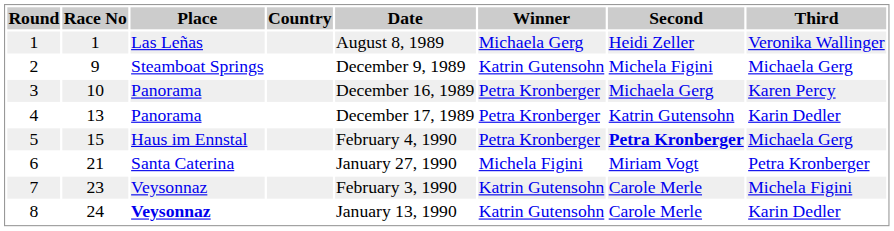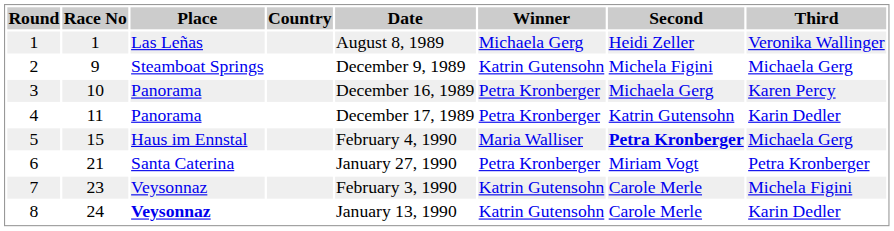 <table border="0" style="border: 1px solid #999; background-color:#FFFFFF; text-align:center">
 <tr align="center" bgcolor="#CCCCCC">
 <th>Round</th>
 <th>Race No</th>
 <th>Place</th>
 <th>Country</th>
 <th>Date</th>
 <th>Winner</th>
 <th>Second</th>
 <th>Third</th>
 </tr>
 <tr bgcolor="#EFEFEF">
 <td>1</td>
 <td>1</td>
 <td align="left"><a href='#'>Las Leñas</a></td>
 <td align="left"></td>
 <td align="left">August 8, 1989</td>
 <td align="left"> <a href='#'>Michaela Gerg</a></td>
 <td align="left"> <a href='#'>Heidi Zeller</a></td>
 <td align="left"> <a href='#'>Veronika Wallinger</a></td>
 </tr>
 <tr>
 <td>2</td>
 <td>9</td>
 <td align="left"><a href='#'>Steamboat Springs</a></td>
 <td align="left"></td>
 <td align="left">December 9, 1989</td>
 <td align="left"> <a href='#'>Katrin Gutensohn</a></td>
 <td align="left"> <a href='#'>Michela Figini</a></td>
 <td align="left"> <a href='#'>Michaela Gerg</a></td>
 </tr>
 <tr bgcolor="#EFEFEF">
 <td>3</td>
 <td>10</td>
 <td align="left"><a href='#'>Panorama</a></td>
 <td align="left"></td>
 <td align="left">December 16, 1989</td>
 <td align="left"> <a href='#'>Petra Kronberger</a></td>
 <td align="left"> <a href='#'>Michaela Gerg</a></td>
 <td align="left"> <a href='#'>Karen Percy</a></td>
 </tr>
 <tr>
 <td>4</td>
-<td>13</td>
+<td>11</td>
 <td align="left"><a href='#'>Panorama</a></td>
 <td align="left"></td>
 <td align="left">December 17, 1989</td>
 <td align="left"> <a href='#'>Petra Kronberger</a></td>
 <td align="left"> <a href='#'>Katrin Gutensohn</a></td>
 <td align="left"> <a href='#'>Karin Dedler</a></td>
 </tr>
 <tr bgcolor="#EFEFEF">
 <td>5</td>
 <td>15</td>
 <td align="left"><a href='#'>Haus im Ennstal</a></td>
 <td align="left"></td>
 <td align="left">February 4, 1990</td>
-<td align="left"> <a href='#'>Petra Kronberger</a></td>
+<td align="left"> <a href='#'>Maria Walliser</a></td>
 <td align="left"><strong> <a href='#'>Petra Kronberger</a></strong></td>
 <td align="left"> <a href='#'>Michaela Gerg</a></td>
 </tr>
 <tr>
 <td>6</td>
 <td>21</td>
 <td align="left"><a href='#'>Santa Caterina</a></td>
 <td align="left"></td>
 <td align="left">January 27, 1990</td>
-<td align="left"> <a href='#'>Michela Figini</a></td>
+<td align="left"> <a href='#'>Petra Kronberger</a></td>
 <td align="left"> <a href='#'>Miriam Vogt</a></td>
 <td align="left"> <a href='#'>Petra Kronberger</a></td>
 </tr>
 <tr bgcolor="#EFEFEF">
 <td>7</td>
 <td>23</td>
 <td align="left"><a href='#'>Veysonnaz</a></td>
 <td align="left"></td>
 <td align="left">February 3, 1990</td>
 <td align="left"> <a href='#'>Katrin Gutensohn</a></td>
 <td align="left"> <a href='#'>Carole Merle</a></td>
 <td align="left"> <a href='#'>Michela Figini</a></td>
 </tr>
 <tr>
 <td>8</td>
 <td>24</td>
 <td align="left"><strong><a href='#'>Veysonnaz</a></strong></td>
 <td align="left"></td>
 <td align="left">January 13, 1990</td>
 <td align="left"> <a href='#'>Katrin Gutensohn</a></td>
 <td align="left"> <a href='#'>Carole Merle</a></td>
 <td align="left"> <a href='#'>Karin Dedler</a></td>
 </tr>
 </table>
